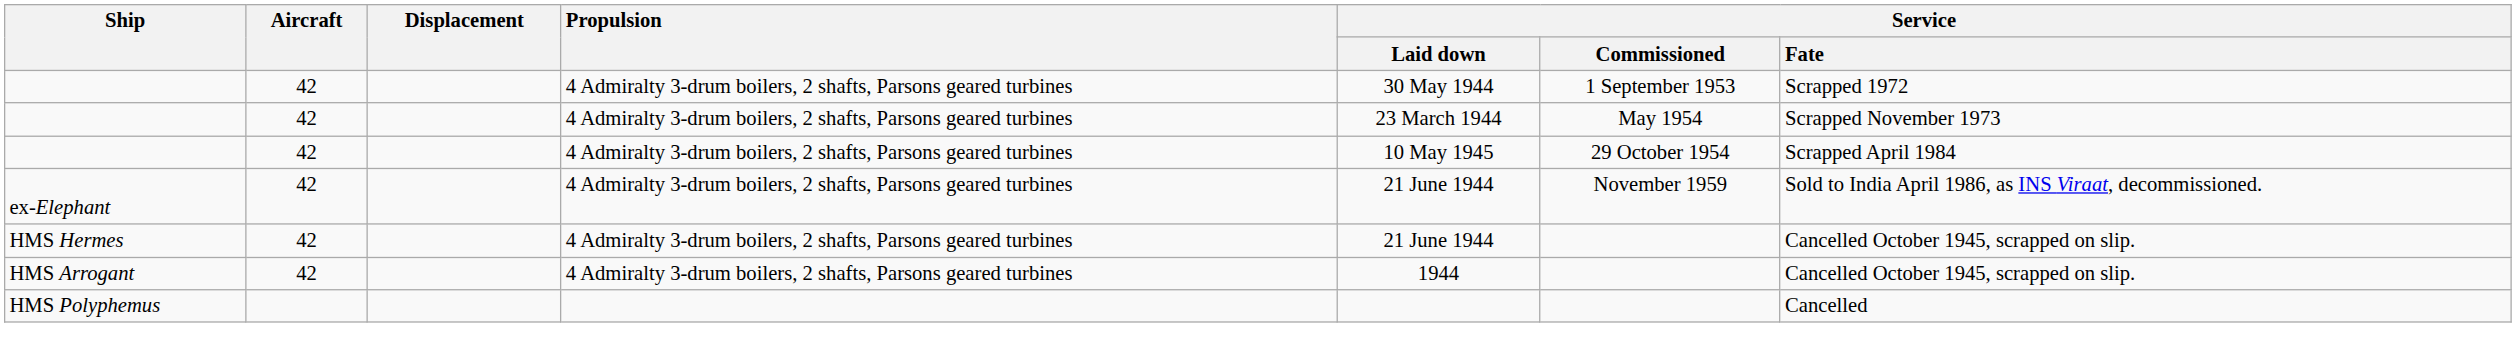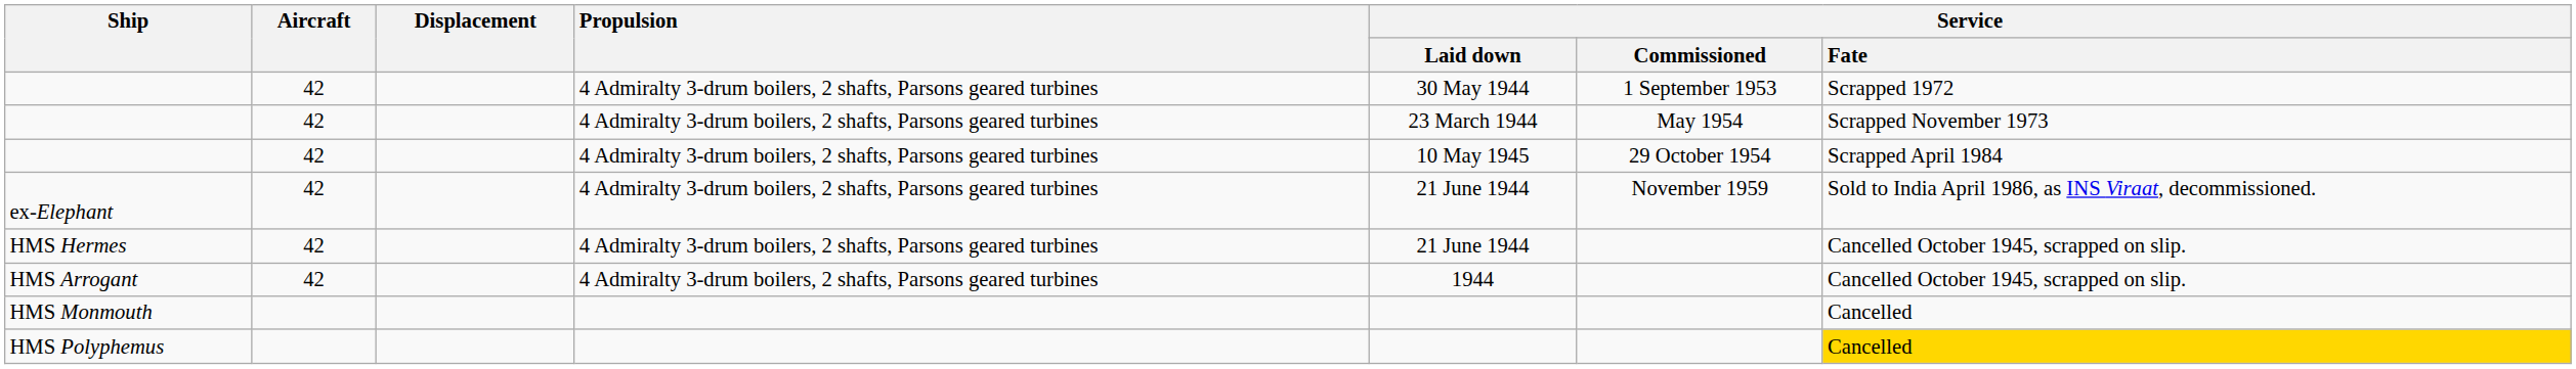 <table class="wikitable" style="width:98%;">
 <tr valign="top"|- valign="top">
 <th style="text-align:center;" rowspan="2">Ship</th>
 <th style="text-align:center;" rowspan="2">Aircraft</th>
 <th style="text-align:center;" rowspan="2">Displacement</th>
 <th style="text-align:left;" rowspan="2">Propulsion</th>
 <th style="text-align:center;" colspan="3">Service</th>
 </tr>
 <tr valign="top">
 <th style="text-align:center;">Laid down</th>
 <th style="text-align:center;">Commissioned</th>
 <th style="text-align:left;">Fate</th>
 </tr>
 <tr valign="top">
 <td align= left></td>
 <td style="text-align:center;">42</td>
 <td style="text-align:center;"></td>
 <td align= left>4 Admiralty 3-drum boilers, 2 shafts, Parsons geared turbines</td>
 <td style="text-align:center;">30 May 1944</td>
 <td style="text-align:center;">1 September 1953</td>
 <td align= left>Scrapped 1972</td>
 </tr>
 <tr valign="top">
 <td align= left></td>
 <td style="text-align:center;">42</td>
 <td style="text-align:center;"></td>
 <td align= left>4 Admiralty 3-drum boilers, 2 shafts, Parsons geared turbines</td>
 <td style="text-align:center;">23 March 1944</td>
 <td style="text-align:center;">May 1954</td>
 <td align= left>Scrapped November 1973</td>
 </tr>
 <tr valign="top">
 <td align= left></td>
 <td style="text-align:center;">42</td>
 <td style="text-align:center;"></td>
 <td align= left>4 Admiralty 3-drum boilers, 2 shafts, Parsons geared turbines</td>
 <td style="text-align:center;">10 May 1945</td>
 <td style="text-align:center;">29 October 1954</td>
 <td align= left>Scrapped April 1984</td>
 </tr>
 <tr valign="top">
 <td align= left><br>ex-<em>Elephant</em></td>
 <td style="text-align:center;">42</td>
 <td style="text-align:center;"></td>
 <td align= left>4 Admiralty 3-drum boilers, 2 shafts, Parsons geared turbines</td>
 <td style="text-align:center;">21 June 1944</td>
 <td style="text-align:center;">November 1959</td>
 <td align= left>Sold to India April 1986, as <a href='#'>INS <em>Viraat</em></a>, decommissioned.</td>
 </tr>
 <tr valign="top">
 <td align= left>HMS <em>Hermes</em></td>
 <td style="text-align:center;">42</td>
 <td style="text-align:center;"></td>
 <td align= left>4 Admiralty 3-drum boilers, 2 shafts, Parsons geared turbines</td>
 <td style="text-align:center;">21 June 1944</td>
 <td style="text-align:center;"></td>
 <td align= left>Cancelled October 1945, scrapped on slip.</td>
 </tr>
 <tr valign="top">
 <td align= left>HMS <em>Arrogant</em></td>
 <td style="text-align:center;">42</td>
 <td style="text-align:center;"></td>
 <td align= left>4 Admiralty 3-drum boilers, 2 shafts, Parsons geared turbines</td>
 <td style="text-align:center;">1944</td>
 <td style="text-align:center;"></td>
 <td align= left>Cancelled October 1945, scrapped on slip.</td>
 </tr>
 <tr valign="top">
-<td align= left>HMS <em>Polyphemus</em></td>
+<td align= left>HMS <em>Monmouth</em></td>
 <td style="text-align:center;"></td>
 <td style="text-align:center;"></td>
 <td align= left></td>
 <td style="text-align:center;"></td>
 <td style="text-align:center;"></td>
 <td align= left>Cancelled</td>
 </tr>
+<tr valign="top">
+<td align= left>HMS <em>Polyphemus</em></td>
+<td style="text-align:center;"></td>
+<td style="text-align:center;"></td>
+<td align= left></td>
+<td style="text-align:center;"></td>
+<td style="text-align:center;"></td>
+<td align= left style="background: gold;">Cancelled</td>
+</tr>
 </table>
